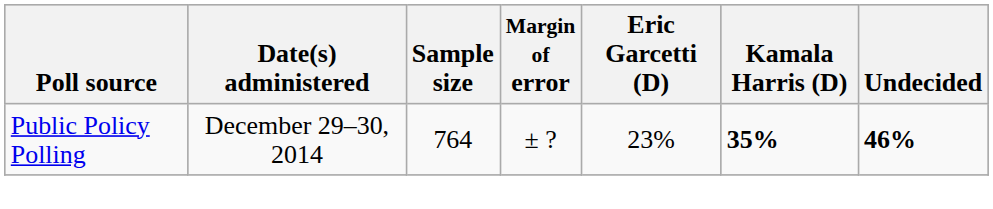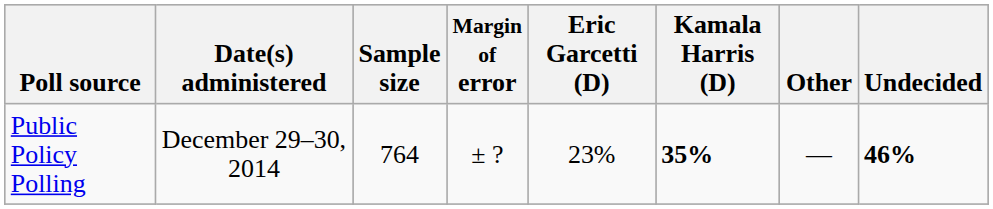 <table class="wikitable">
 <tr valign= bottom>
 <th style="width:190px;">Poll source</th>
 <th style="width:180px;">Date(s)<br>administered</th>
 <th class=small>Sample<br>size</th>
 <th class=small><small>Margin of</small><br>error</th>
 <th style="width:110px;">Eric<br>Garcetti (D)</th>
 <th style="width:110px;">Kamala<br>Harris (D)</th>
+<th>Other</th>
 <th>Undecided</th>
 </tr>
 <tr>
 <td><a href='#'>Public Policy Polling</a></td>
 <td align=center>December 29–30, 2014</td>
 <td align=center>764</td>
 <td align=center>± ?</td>
 <td align=center>23%</td>
 <td><strong>35%</strong></td>
+<td align=center>—</td>
 <td><strong>46%</strong></td>
 </tr>
 </table>
